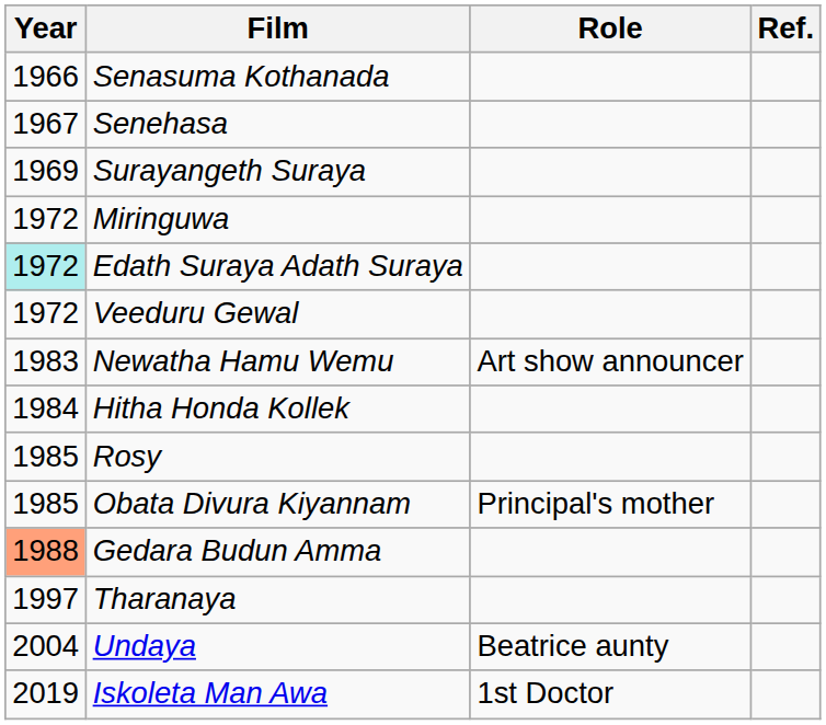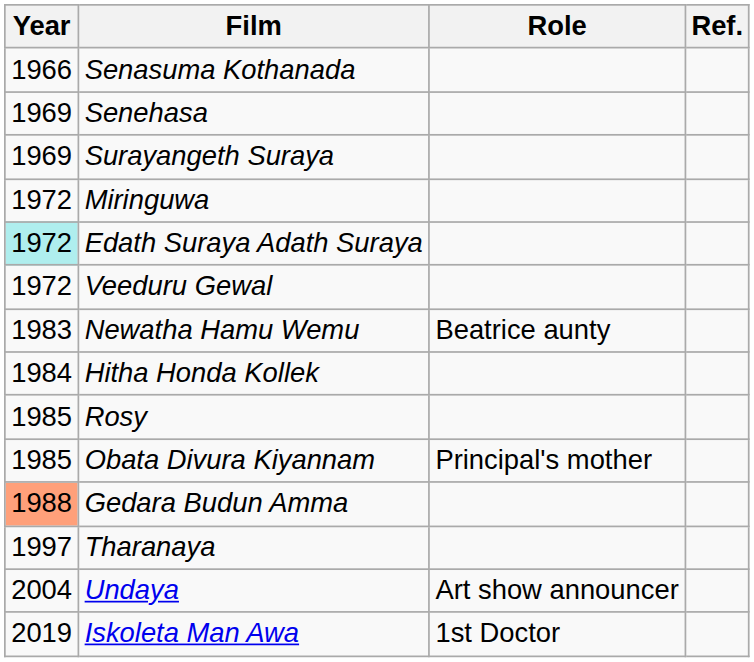 <table class="wikitable">
 <tr>
 <th>Year</th>
 <th>Film</th>
 <th>Role</th>
 <th>Ref.</th>
 </tr>
 <tr>
 <td>1966</td>
 <td><em>Senasuma Kothanada</em></td>
 <td></td>
 <td></td>
 </tr>
 <tr>
-<td>1967</td>
+<td>1969</td>
 <td><em>Senehasa</em></td>
 <td></td>
 <td></td>
 </tr>
 <tr>
 <td>1969</td>
 <td><em>Surayangeth Suraya</em></td>
 <td></td>
 <td></td>
 </tr>
 <tr>
 <td>1972</td>
 <td><em>Miringuwa</em></td>
 <td></td>
 <td></td>
 </tr>
 <tr>
 <td style="background: paleturquoise;">1972</td>
 <td><em>Edath Suraya Adath Suraya</em></td>
 <td></td>
 <td></td>
 </tr>
 <tr>
 <td>1972</td>
 <td><em>Veeduru Gewal</em></td>
 <td></td>
 <td></td>
 </tr>
 <tr>
 <td>1983</td>
 <td><em>Newatha Hamu Wemu</em></td>
-<td>Art show announcer</td>
+<td>Beatrice aunty</td>
 <td></td>
 </tr>
 <tr>
 <td>1984</td>
 <td><em>Hitha Honda Kollek</em></td>
 <td></td>
 <td></td>
 </tr>
 <tr>
 <td>1985</td>
 <td><em>Rosy</em></td>
 <td></td>
 <td></td>
 </tr>
 <tr>
 <td>1985</td>
 <td><em>Obata Divura Kiyannam</em></td>
 <td>Principal's mother</td>
 <td></td>
 </tr>
 <tr>
 <td style="background: lightsalmon;">1988</td>
 <td><em>Gedara Budun Amma</em></td>
 <td></td>
 <td></td>
 </tr>
 <tr>
 <td>1997</td>
 <td><em>Tharanaya</em></td>
 <td></td>
 <td></td>
 </tr>
 <tr>
 <td>2004</td>
 <td><em><a href='#'>Undaya</a></em></td>
-<td>Beatrice aunty</td>
+<td>Art show announcer</td>
 <td></td>
 </tr>
 <tr>
 <td>2019</td>
 <td><em><a href='#'>Iskoleta Man Awa</a></em></td>
 <td>1st Doctor</td>
 <td></td>
 </tr>
 </table>
